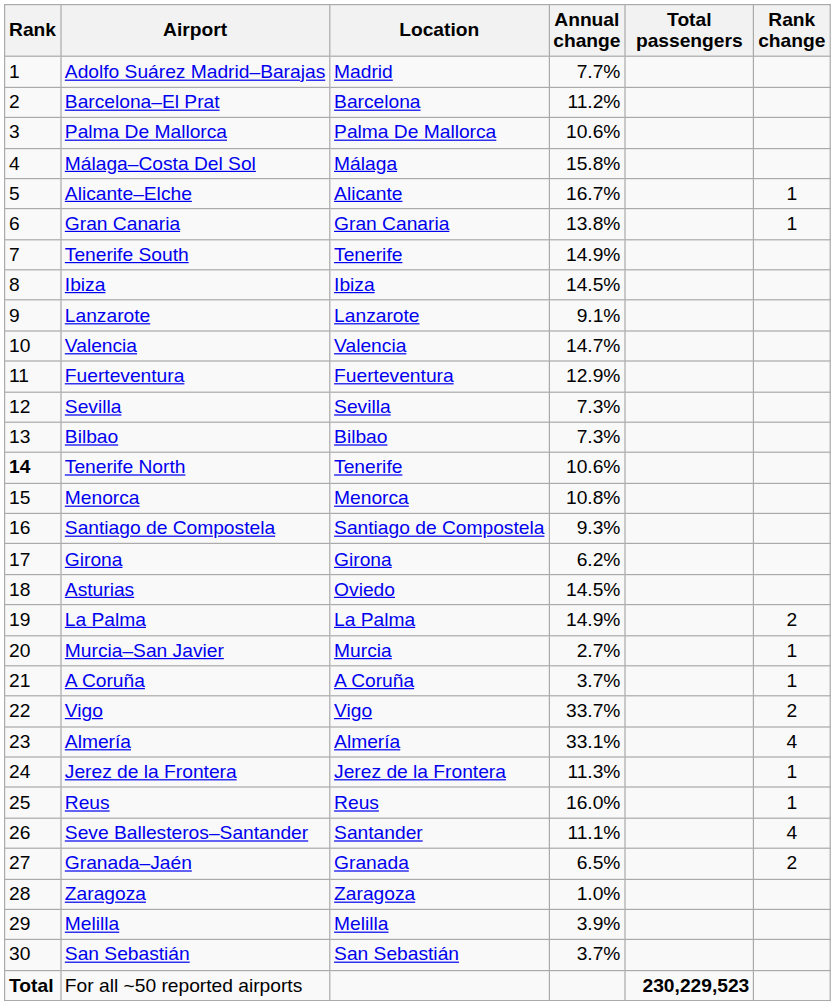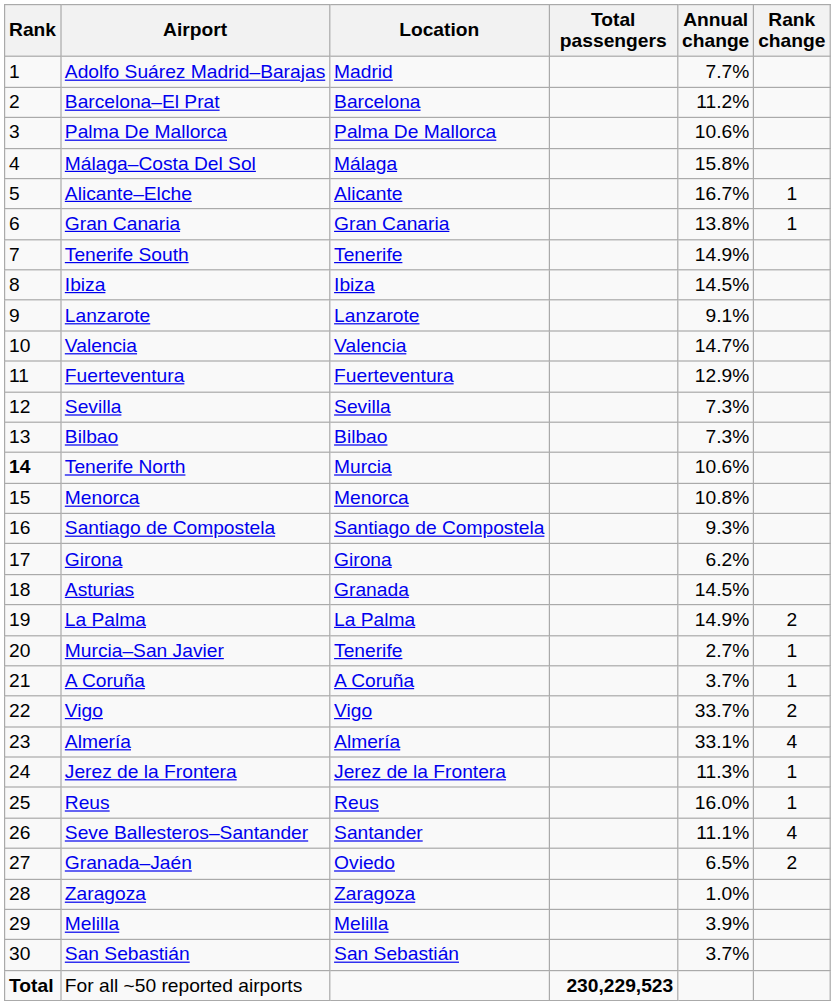 <table class="wikitable">
 <tr>
 <th>Rank</th>
 <th>Airport</th>
 <th>Location</th>
+<th style="width:100px">Total<br>passengers</th>
 <th>Annual<br>change</th>
-<th style="width:100px">Total<br>passengers</th>
 <th>Rank<br>change</th>
 </tr>
 <tr>
 <td>1</td>
 <td><a href='#'>Adolfo Suárez Madrid–Barajas</a></td>
 <td><a href='#'>Madrid</a></td>
+<td align="right"></td>
 <td align="right">7.7%</td>
-<td align="right"></td>
 <td align="center"></td>
 </tr>
 <tr>
 <td>2</td>
 <td><a href='#'>Barcelona–El Prat</a></td>
 <td><a href='#'>Barcelona</a></td>
+<td align="right"></td>
 <td align="right">11.2%</td>
-<td align="right"></td>
 <td align="center"></td>
 </tr>
 <tr>
 <td>3</td>
 <td><a href='#'>Palma De Mallorca</a></td>
 <td><a href='#'>Palma De Mallorca</a></td>
+<td align="right"></td>
 <td align="right">10.6%</td>
-<td align="right"></td>
 <td align="center"></td>
 </tr>
 <tr>
 <td>4</td>
 <td><a href='#'>Málaga–Costa Del Sol</a></td>
 <td><a href='#'>Málaga</a></td>
+<td align="right"></td>
 <td align="right">15.8%</td>
-<td align="right"></td>
 <td align="center"></td>
 </tr>
 <tr>
 <td>5</td>
 <td><a href='#'>Alicante–Elche</a></td>
 <td><a href='#'>Alicante</a></td>
+<td align="right"></td>
 <td align="right">16.7%</td>
-<td align="right"></td>
 <td align="center"> 1</td>
 </tr>
 <tr>
 <td>6</td>
 <td><a href='#'>Gran Canaria</a></td>
 <td><a href='#'>Gran Canaria</a></td>
+<td align="right"></td>
 <td align="right">13.8%</td>
-<td align="right"></td>
 <td align="center"> 1</td>
 </tr>
 <tr>
 <td>7</td>
 <td><a href='#'>Tenerife South</a></td>
 <td><a href='#'>Tenerife</a></td>
+<td align="right"></td>
 <td align="right">14.9%</td>
-<td align="right"></td>
 <td align="center"></td>
 </tr>
 <tr>
 <td>8</td>
 <td><a href='#'>Ibiza</a></td>
 <td><a href='#'>Ibiza</a></td>
+<td align="right"></td>
 <td align="right">14.5%</td>
-<td align="right"></td>
 <td align="center"></td>
 </tr>
 <tr>
 <td>9</td>
 <td><a href='#'>Lanzarote</a></td>
 <td><a href='#'>Lanzarote</a></td>
+<td align="right"></td>
 <td align="right">9.1%</td>
-<td align="right"></td>
 <td align="center"></td>
 </tr>
 <tr>
 <td>10</td>
 <td><a href='#'>Valencia</a></td>
 <td><a href='#'>Valencia</a></td>
+<td align="right"></td>
 <td align="right">14.7%</td>
-<td align="right"></td>
 <td align="center"></td>
 </tr>
 <tr>
 <td>11</td>
 <td><a href='#'>Fuerteventura</a></td>
 <td><a href='#'>Fuerteventura</a></td>
+<td align="right"></td>
 <td align="right">12.9%</td>
-<td align="right"></td>
 <td align="center"></td>
 </tr>
 <tr>
 <td>12</td>
 <td><a href='#'>Sevilla</a></td>
 <td><a href='#'>Sevilla</a></td>
+<td align="right"></td>
 <td align="right">7.3%</td>
-<td align="right"></td>
 <td align="center"></td>
 </tr>
 <tr>
 <td>13</td>
 <td><a href='#'>Bilbao</a></td>
 <td><a href='#'>Bilbao</a></td>
+<td align="right"></td>
 <td align="right">7.3%</td>
-<td align="right"></td>
 <td align="center"></td>
 </tr>
 <tr>
 <td><strong>14</strong></td>
 <td><a href='#'>Tenerife North</a></td>
-<td><a href='#'>Tenerife</a></td>
+<td><a href='#'>Murcia</a></td>
+<td align="right"></td>
 <td align="right">10.6%</td>
-<td align="right"></td>
 <td align="center"></td>
 </tr>
 <tr>
 <td>15</td>
 <td><a href='#'>Menorca</a></td>
 <td><a href='#'>Menorca</a></td>
+<td align="right"></td>
 <td align="right">10.8%</td>
-<td align="right"></td>
 <td align="center"></td>
 </tr>
 <tr>
 <td>16</td>
 <td><a href='#'>Santiago de Compostela</a></td>
 <td><a href='#'>Santiago de Compostela</a></td>
+<td align="right"></td>
 <td align="right">9.3%</td>
-<td align="right"></td>
 <td align="center"></td>
 </tr>
 <tr>
 <td>17</td>
 <td><a href='#'>Girona</a></td>
 <td><a href='#'>Girona</a></td>
+<td align="right"></td>
 <td align="right">6.2%</td>
-<td align="right"></td>
 <td align="center"></td>
 </tr>
 <tr>
 <td>18</td>
 <td><a href='#'>Asturias</a></td>
-<td><a href='#'>Oviedo</a></td>
+<td><a href='#'>Granada</a></td>
+<td align="right"></td>
 <td align="right">14.5%</td>
-<td align="right"></td>
 <td align="center"></td>
 </tr>
 <tr>
 <td>19</td>
 <td><a href='#'>La Palma</a></td>
 <td><a href='#'>La Palma</a></td>
+<td align="right"></td>
 <td align="right">14.9%</td>
-<td align="right"></td>
 <td align="center"> 2</td>
 </tr>
 <tr>
 <td>20</td>
 <td><a href='#'>Murcia–San Javier</a></td>
-<td><a href='#'>Murcia</a></td>
+<td><a href='#'>Tenerife</a></td>
+<td align="right"></td>
 <td align="right">2.7%</td>
-<td align="right"></td>
 <td align="center"> 1</td>
 </tr>
 <tr>
 <td>21</td>
 <td><a href='#'>A Coruña</a></td>
 <td><a href='#'>A Coruña</a></td>
+<td align="right"></td>
 <td align="right">3.7%</td>
-<td align="right"></td>
 <td align="center"> 1</td>
 </tr>
 <tr>
 <td>22</td>
 <td><a href='#'>Vigo</a></td>
 <td><a href='#'>Vigo</a></td>
+<td align="right"></td>
 <td align="right">33.7%</td>
-<td align="right"></td>
 <td align="center"> 2</td>
 </tr>
 <tr>
 <td>23</td>
 <td><a href='#'>Almería</a></td>
 <td><a href='#'>Almería</a></td>
+<td align="right"></td>
 <td align="right">33.1%</td>
-<td align="right"></td>
 <td align="center"> 4</td>
 </tr>
 <tr>
 <td>24</td>
 <td><a href='#'>Jerez de la Frontera</a></td>
 <td><a href='#'>Jerez de la Frontera</a></td>
+<td align="right"></td>
 <td align="right">11.3%</td>
-<td align="right"></td>
 <td align="center"> 1</td>
 </tr>
 <tr>
 <td>25</td>
 <td><a href='#'>Reus</a></td>
 <td><a href='#'>Reus</a></td>
+<td align="right"></td>
 <td align="right">16.0%</td>
-<td align="right"></td>
 <td align="center"> 1</td>
 </tr>
 <tr>
 <td>26</td>
 <td><a href='#'>Seve Ballesteros–Santander</a></td>
 <td><a href='#'>Santander</a></td>
+<td align="right"></td>
 <td align="right">11.1%</td>
-<td align="right"></td>
 <td align="center"> 4</td>
 </tr>
 <tr>
 <td>27</td>
 <td><a href='#'>Granada–Jaén</a></td>
-<td><a href='#'>Granada</a></td>
+<td><a href='#'>Oviedo</a></td>
+<td align="right"></td>
 <td align="right">6.5%</td>
-<td align="right"></td>
 <td align="center"> 2</td>
 </tr>
 <tr>
 <td>28</td>
 <td><a href='#'>Zaragoza</a></td>
 <td><a href='#'>Zaragoza</a></td>
+<td align="right"></td>
 <td align="right">1.0%</td>
-<td align="right"></td>
 <td align="center"></td>
 </tr>
 <tr>
 <td>29</td>
 <td><a href='#'>Melilla</a></td>
 <td><a href='#'>Melilla</a></td>
+<td align="right"></td>
 <td align="right">3.9%</td>
-<td align="right"></td>
 <td align="center"></td>
 </tr>
 <tr>
 <td>30</td>
 <td><a href='#'>San Sebastián</a></td>
 <td><a href='#'>San Sebastián</a></td>
+<td align="right"></td>
 <td align="right">3.7%</td>
-<td align="right"></td>
 <td align="center"></td>
 </tr>
 <tr>
 <td><strong>Total</strong></td>
 <td>For all ~50 reported airports</td>
 <td></td>
+<td align="right"><strong>230,229,523</strong></td>
 <td></td>
-<td align="right"><strong>230,229,523</strong></td>
 <td></td>
 </tr>
 </table>
